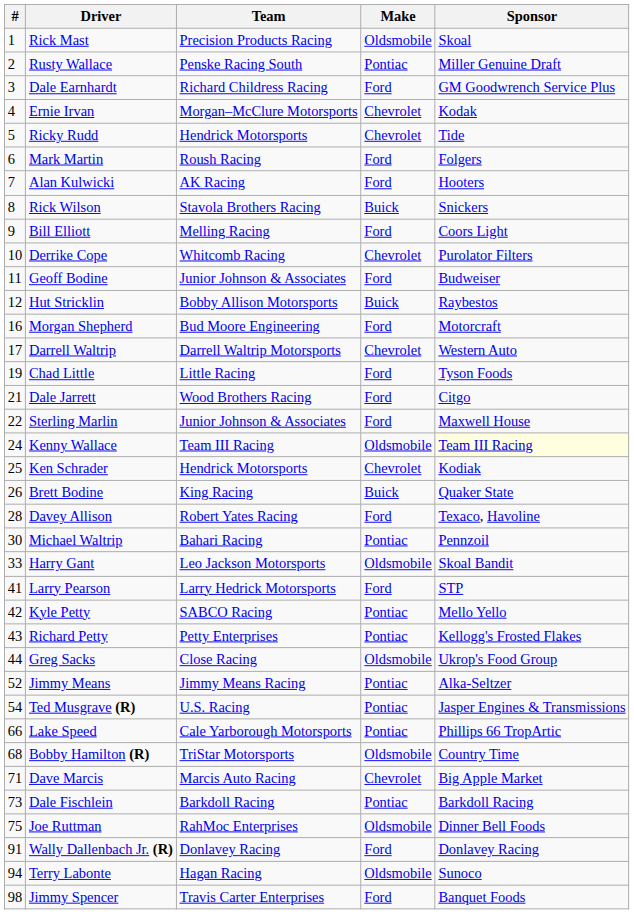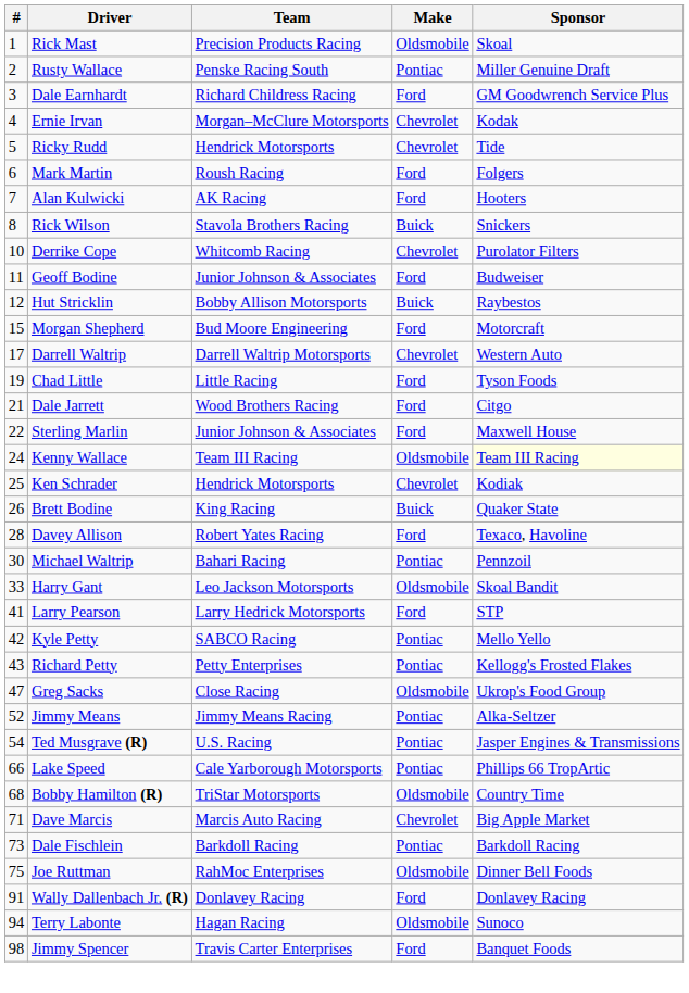 <table class="wikitable" style="font-size:95%">
 <tr>
 <th>#</th>
 <th>Driver</th>
 <th>Team</th>
 <th>Make</th>
 <th>Sponsor</th>
 </tr>
 <tr>
 <td>1</td>
 <td><a href='#'>Rick Mast</a></td>
 <td><a href='#'>Precision Products Racing</a></td>
 <td><a href='#'>Oldsmobile</a></td>
 <td><a href='#'>Skoal</a></td>
 </tr>
 <tr>
 <td>2</td>
 <td><a href='#'>Rusty Wallace</a></td>
 <td><a href='#'>Penske Racing South</a></td>
 <td><a href='#'>Pontiac</a></td>
 <td><a href='#'>Miller Genuine Draft</a></td>
 </tr>
 <tr>
 <td>3</td>
 <td><a href='#'>Dale Earnhardt</a></td>
 <td><a href='#'>Richard Childress Racing</a></td>
 <td><a href='#'>Ford</a></td>
 <td><a href='#'>GM Goodwrench Service Plus</a></td>
 </tr>
 <tr>
 <td>4</td>
 <td><a href='#'>Ernie Irvan</a></td>
 <td><a href='#'>Morgan–McClure Motorsports</a></td>
 <td><a href='#'>Chevrolet</a></td>
 <td><a href='#'>Kodak</a></td>
 </tr>
 <tr>
 <td>5</td>
 <td><a href='#'>Ricky Rudd</a></td>
 <td><a href='#'>Hendrick Motorsports</a></td>
 <td><a href='#'>Chevrolet</a></td>
 <td><a href='#'>Tide</a></td>
 </tr>
 <tr>
 <td>6</td>
 <td><a href='#'>Mark Martin</a></td>
 <td><a href='#'>Roush Racing</a></td>
 <td><a href='#'>Ford</a></td>
 <td><a href='#'>Folgers</a></td>
 </tr>
 <tr>
 <td>7</td>
 <td><a href='#'>Alan Kulwicki</a></td>
 <td><a href='#'>AK Racing</a></td>
 <td><a href='#'>Ford</a></td>
 <td><a href='#'>Hooters</a></td>
 </tr>
 <tr>
 <td>8</td>
 <td><a href='#'>Rick Wilson</a></td>
 <td><a href='#'>Stavola Brothers Racing</a></td>
 <td><a href='#'>Buick</a></td>
 <td><a href='#'>Snickers</a></td>
 </tr>
 <tr>
-<td>9</td>
-<td><a href='#'>Bill Elliott</a></td>
-<td><a href='#'>Melling Racing</a></td>
-<td><a href='#'>Ford</a></td>
-<td><a href='#'>Coors Light</a></td>
-</tr>
-<tr>
 <td>10</td>
 <td><a href='#'>Derrike Cope</a></td>
 <td><a href='#'>Whitcomb Racing</a></td>
 <td><a href='#'>Chevrolet</a></td>
 <td><a href='#'>Purolator Filters</a></td>
 </tr>
 <tr>
 <td>11</td>
 <td><a href='#'>Geoff Bodine</a></td>
 <td><a href='#'>Junior Johnson & Associates</a></td>
 <td><a href='#'>Ford</a></td>
 <td><a href='#'>Budweiser</a></td>
 </tr>
 <tr>
 <td>12</td>
 <td><a href='#'>Hut Stricklin</a></td>
 <td><a href='#'>Bobby Allison Motorsports</a></td>
 <td><a href='#'>Buick</a></td>
 <td><a href='#'>Raybestos</a></td>
 </tr>
 <tr>
-<td>16</td>
+<td>15</td>
 <td><a href='#'>Morgan Shepherd</a></td>
 <td><a href='#'>Bud Moore Engineering</a></td>
 <td><a href='#'>Ford</a></td>
 <td><a href='#'>Motorcraft</a></td>
 </tr>
 <tr>
 <td>17</td>
 <td><a href='#'>Darrell Waltrip</a></td>
 <td><a href='#'>Darrell Waltrip Motorsports</a></td>
 <td><a href='#'>Chevrolet</a></td>
 <td><a href='#'>Western Auto</a></td>
 </tr>
 <tr>
 <td>19</td>
 <td><a href='#'>Chad Little</a></td>
 <td><a href='#'>Little Racing</a></td>
 <td><a href='#'>Ford</a></td>
 <td><a href='#'>Tyson Foods</a></td>
 </tr>
 <tr>
 <td>21</td>
 <td><a href='#'>Dale Jarrett</a></td>
 <td><a href='#'>Wood Brothers Racing</a></td>
 <td><a href='#'>Ford</a></td>
 <td><a href='#'>Citgo</a></td>
 </tr>
 <tr>
 <td>22</td>
 <td><a href='#'>Sterling Marlin</a></td>
 <td><a href='#'>Junior Johnson & Associates</a></td>
 <td><a href='#'>Ford</a></td>
 <td><a href='#'>Maxwell House</a></td>
 </tr>
 <tr>
 <td>24</td>
 <td><a href='#'>Kenny Wallace</a></td>
 <td><a href='#'>Team III Racing</a></td>
 <td><a href='#'>Oldsmobile</a></td>
 <td style="background: lightyellow;"><a href='#'>Team III Racing</a></td>
 </tr>
 <tr>
 <td>25</td>
 <td><a href='#'>Ken Schrader</a></td>
 <td><a href='#'>Hendrick Motorsports</a></td>
 <td><a href='#'>Chevrolet</a></td>
 <td><a href='#'>Kodiak</a></td>
 </tr>
 <tr>
 <td>26</td>
 <td><a href='#'>Brett Bodine</a></td>
 <td><a href='#'>King Racing</a></td>
 <td><a href='#'>Buick</a></td>
 <td><a href='#'>Quaker State</a></td>
 </tr>
 <tr>
 <td>28</td>
 <td><a href='#'>Davey Allison</a></td>
 <td><a href='#'>Robert Yates Racing</a></td>
 <td><a href='#'>Ford</a></td>
 <td><a href='#'>Texaco</a>, <a href='#'>Havoline</a></td>
 </tr>
 <tr>
 <td>30</td>
 <td><a href='#'>Michael Waltrip</a></td>
 <td><a href='#'>Bahari Racing</a></td>
 <td><a href='#'>Pontiac</a></td>
 <td><a href='#'>Pennzoil</a></td>
 </tr>
 <tr>
 <td>33</td>
 <td><a href='#'>Harry Gant</a></td>
 <td><a href='#'>Leo Jackson Motorsports</a></td>
 <td><a href='#'>Oldsmobile</a></td>
 <td><a href='#'>Skoal Bandit</a></td>
 </tr>
 <tr>
 <td>41</td>
 <td><a href='#'>Larry Pearson</a></td>
 <td><a href='#'>Larry Hedrick Motorsports</a></td>
 <td><a href='#'>Ford</a></td>
 <td><a href='#'>STP</a></td>
 </tr>
 <tr>
 <td>42</td>
 <td><a href='#'>Kyle Petty</a></td>
 <td><a href='#'>SABCO Racing</a></td>
 <td><a href='#'>Pontiac</a></td>
 <td><a href='#'>Mello Yello</a></td>
 </tr>
 <tr>
 <td>43</td>
 <td><a href='#'>Richard Petty</a></td>
 <td><a href='#'>Petty Enterprises</a></td>
 <td><a href='#'>Pontiac</a></td>
 <td><a href='#'>Kellogg's Frosted Flakes</a></td>
 </tr>
 <tr>
-<td>44</td>
+<td>47</td>
 <td><a href='#'>Greg Sacks</a></td>
 <td><a href='#'>Close Racing</a></td>
 <td><a href='#'>Oldsmobile</a></td>
 <td><a href='#'>Ukrop's Food Group</a></td>
 </tr>
 <tr>
 <td>52</td>
 <td><a href='#'>Jimmy Means</a></td>
 <td><a href='#'>Jimmy Means Racing</a></td>
 <td><a href='#'>Pontiac</a></td>
 <td><a href='#'>Alka-Seltzer</a></td>
 </tr>
 <tr>
 <td>54</td>
 <td><a href='#'>Ted Musgrave</a> <strong>(R)</strong></td>
 <td><a href='#'>U.S. Racing</a></td>
 <td><a href='#'>Pontiac</a></td>
 <td><a href='#'>Jasper Engines & Transmissions</a></td>
 </tr>
 <tr>
 <td>66</td>
 <td><a href='#'>Lake Speed</a></td>
 <td><a href='#'>Cale Yarborough Motorsports</a></td>
 <td><a href='#'>Pontiac</a></td>
 <td><a href='#'>Phillips 66 TropArtic</a></td>
 </tr>
 <tr>
 <td>68</td>
 <td><a href='#'>Bobby Hamilton</a> <strong>(R)</strong></td>
 <td><a href='#'>TriStar Motorsports</a></td>
 <td><a href='#'>Oldsmobile</a></td>
 <td><a href='#'>Country Time</a></td>
 </tr>
 <tr>
 <td>71</td>
 <td><a href='#'>Dave Marcis</a></td>
 <td><a href='#'>Marcis Auto Racing</a></td>
 <td><a href='#'>Chevrolet</a></td>
 <td><a href='#'>Big Apple Market</a></td>
 </tr>
 <tr>
 <td>73</td>
 <td><a href='#'>Dale Fischlein</a></td>
 <td><a href='#'>Barkdoll Racing</a></td>
 <td><a href='#'>Pontiac</a></td>
 <td><a href='#'>Barkdoll Racing</a></td>
 </tr>
 <tr>
 <td>75</td>
 <td><a href='#'>Joe Ruttman</a></td>
 <td><a href='#'>RahMoc Enterprises</a></td>
 <td><a href='#'>Oldsmobile</a></td>
 <td><a href='#'>Dinner Bell Foods</a></td>
 </tr>
 <tr>
 <td>91</td>
 <td><a href='#'>Wally Dallenbach Jr.</a> <strong>(R)</strong></td>
 <td><a href='#'>Donlavey Racing</a></td>
 <td><a href='#'>Ford</a></td>
 <td><a href='#'>Donlavey Racing</a></td>
 </tr>
 <tr>
 <td>94</td>
 <td><a href='#'>Terry Labonte</a></td>
 <td><a href='#'>Hagan Racing</a></td>
 <td><a href='#'>Oldsmobile</a></td>
 <td><a href='#'>Sunoco</a></td>
 </tr>
 <tr>
 <td>98</td>
 <td><a href='#'>Jimmy Spencer</a></td>
 <td><a href='#'>Travis Carter Enterprises</a></td>
 <td><a href='#'>Ford</a></td>
 <td><a href='#'>Banquet Foods</a></td>
 </tr>
 </table>
